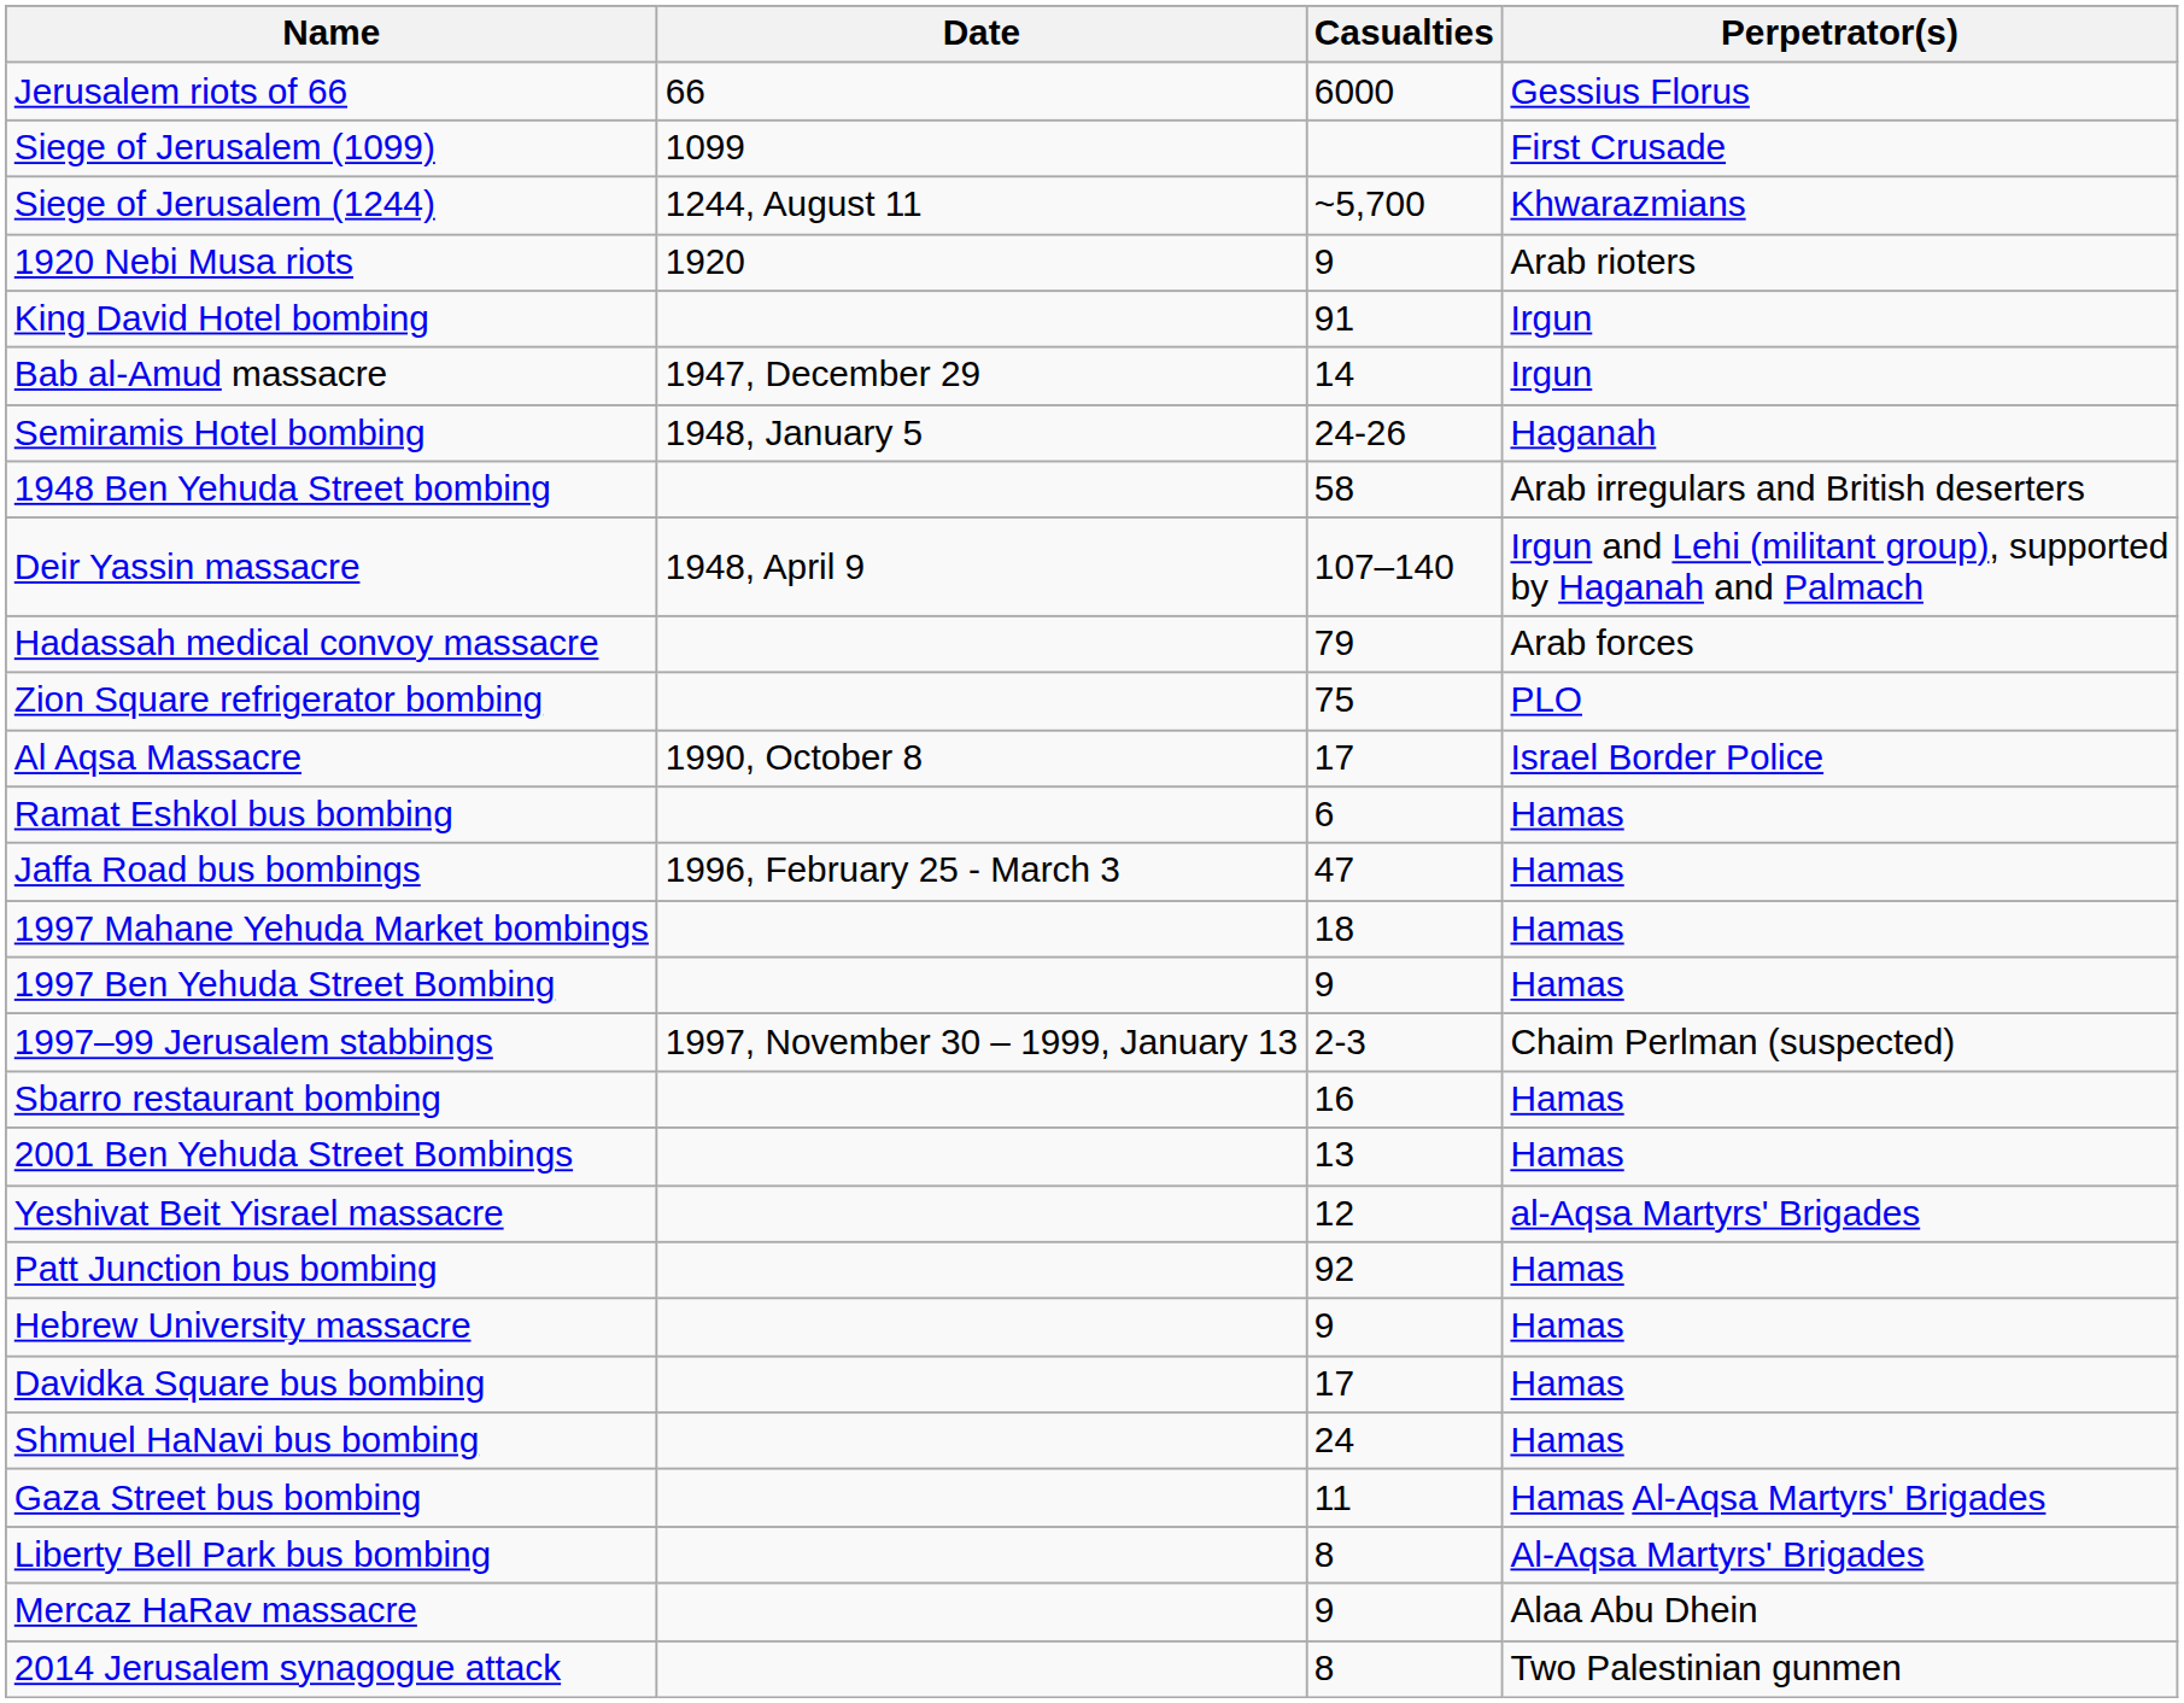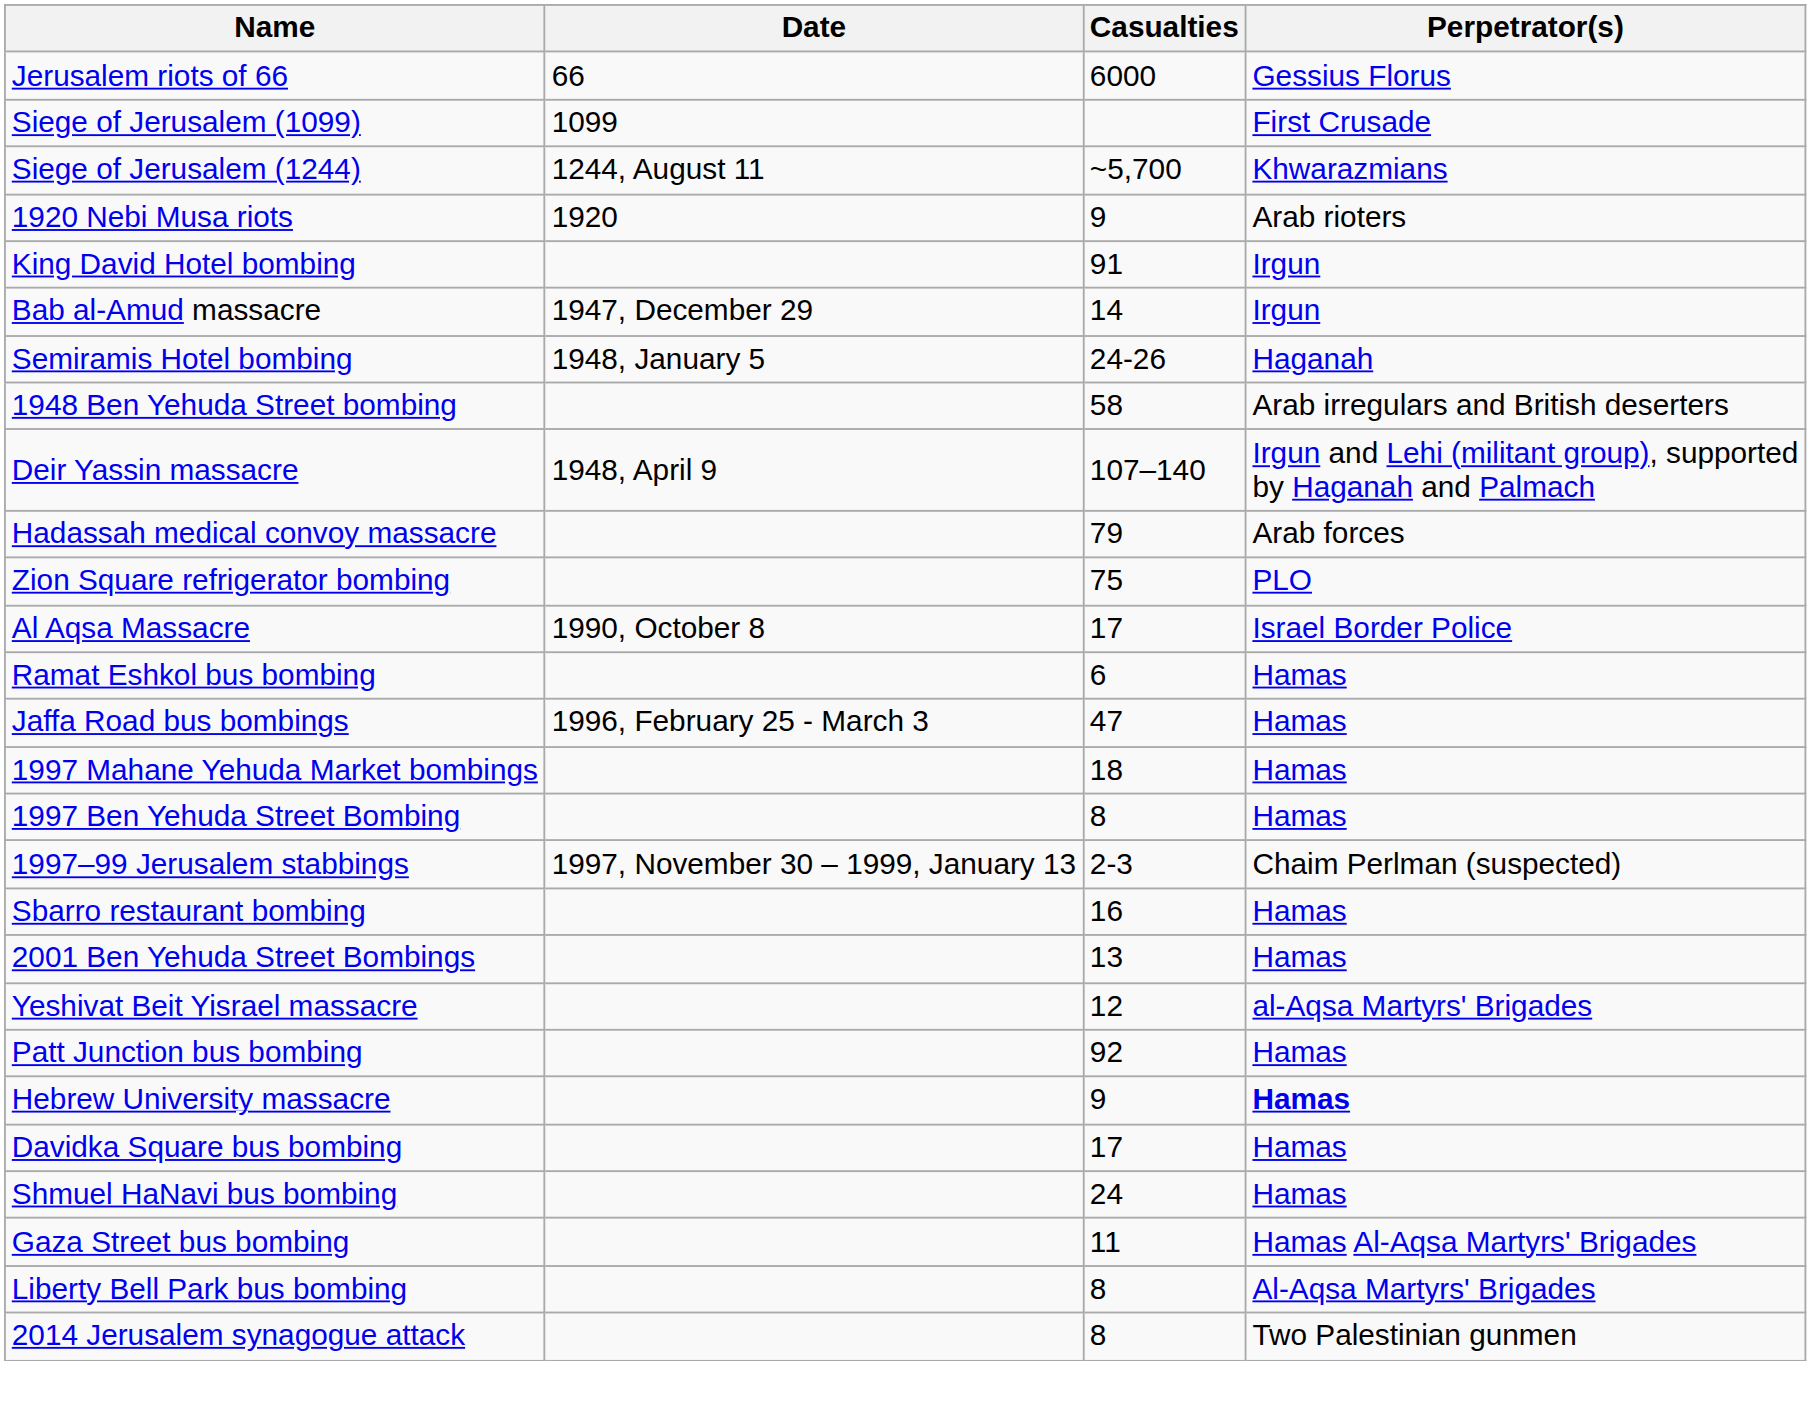 <table class="wikitable sortable">
 <tr>
 <th>Name</th>
 <th>Date</th>
 <th>Casualties</th>
 <th>Perpetrator(s)</th>
 </tr>
 <tr>
 <td><a href='#'>Jerusalem riots of 66</a></td>
 <td>66</td>
 <td>6000</td>
 <td><a href='#'>Gessius Florus</a></td>
 </tr>
 <tr>
 <td><a href='#'>Siege of Jerusalem (1099)</a></td>
 <td>1099</td>
 <td></td>
 <td><a href='#'>First Crusade</a></td>
 </tr>
 <tr>
 <td><a href='#'>Siege of Jerusalem (1244)</a></td>
 <td>1244, August 11</td>
 <td>~5,700</td>
 <td><a href='#'>Khwarazmians</a></td>
 </tr>
 <tr>
 <td><a href='#'>1920 Nebi Musa riots</a></td>
 <td>1920</td>
 <td>9</td>
 <td>Arab rioters</td>
 </tr>
 <tr>
 <td><a href='#'>King David Hotel bombing</a></td>
 <td></td>
 <td>91</td>
 <td> <a href='#'>Irgun</a></td>
 </tr>
 <tr>
 <td><a href='#'>Bab al-Amud</a> massacre</td>
 <td>1947, December 29</td>
 <td>14</td>
 <td><a href='#'>Irgun</a></td>
 </tr>
 <tr>
 <td><a href='#'>Semiramis Hotel bombing</a></td>
 <td>1948, January 5</td>
 <td>24-26</td>
 <td><a href='#'>Haganah</a></td>
 </tr>
 <tr>
 <td><a href='#'>1948 Ben Yehuda Street bombing</a></td>
 <td></td>
 <td>58</td>
 <td>Arab irregulars and British deserters</td>
 </tr>
 <tr>
 <td><a href='#'>Deir Yassin massacre</a></td>
 <td>1948, April 9</td>
 <td>107–140</td>
 <td> <a href='#'>Irgun</a> and <a href='#'>Lehi (militant group)</a>, supported<br>by <a href='#'>Haganah</a> and <a href='#'>Palmach</a></td>
 </tr>
 <tr>
 <td><a href='#'>Hadassah medical convoy massacre</a></td>
 <td></td>
 <td>79</td>
 <td>Arab forces</td>
 </tr>
 <tr>
 <td><a href='#'>Zion Square refrigerator bombing</a></td>
 <td></td>
 <td>75</td>
 <td> <a href='#'>PLO</a></td>
 </tr>
 <tr>
 <td><a href='#'>Al Aqsa Massacre</a></td>
 <td>1990, October 8</td>
 <td>17</td>
 <td> <a href='#'>Israel Border Police</a></td>
 </tr>
 <tr>
 <td><a href='#'>Ramat Eshkol bus bombing</a></td>
 <td></td>
 <td>6</td>
 <td> <a href='#'>Hamas</a></td>
 </tr>
 <tr>
 <td><a href='#'>Jaffa Road bus bombings</a></td>
 <td>1996, February 25 - March 3</td>
 <td>47</td>
 <td> <a href='#'>Hamas</a></td>
 </tr>
 <tr>
 <td><a href='#'>1997 Mahane Yehuda Market bombings</a></td>
 <td></td>
 <td>18</td>
 <td> <a href='#'>Hamas</a></td>
 </tr>
 <tr>
 <td><a href='#'>1997 Ben Yehuda Street Bombing</a></td>
 <td></td>
-<td>9</td>
+<td>8</td>
 <td> <a href='#'>Hamas</a></td>
 </tr>
 <tr>
 <td><a href='#'>1997–99 Jerusalem stabbings</a></td>
 <td>1997, November 30 – 1999, January 13</td>
 <td>2-3</td>
 <td>Chaim Perlman (suspected)</td>
 </tr>
 <tr>
 <td><a href='#'>Sbarro restaurant bombing</a></td>
 <td></td>
 <td>16</td>
 <td> <a href='#'>Hamas</a></td>
 </tr>
 <tr>
 <td><a href='#'>2001 Ben Yehuda Street Bombings</a></td>
 <td></td>
 <td>13</td>
 <td> <a href='#'>Hamas</a></td>
 </tr>
 <tr>
 <td><a href='#'>Yeshivat Beit Yisrael massacre</a></td>
 <td></td>
 <td>12</td>
 <td><a href='#'>al-Aqsa Martyrs' Brigades</a></td>
 </tr>
 <tr>
 <td><a href='#'>Patt Junction bus bombing</a></td>
 <td></td>
 <td>92</td>
 <td> <a href='#'>Hamas</a></td>
 </tr>
 <tr>
 <td><a href='#'>Hebrew University massacre</a></td>
 <td></td>
 <td>9</td>
-<td> <a href='#'>Hamas</a></td>
+<td><strong> <a href='#'>Hamas</a></strong></td>
 </tr>
 <tr>
 <td><a href='#'>Davidka Square bus bombing</a></td>
 <td></td>
 <td>17</td>
 <td> <a href='#'>Hamas</a></td>
 </tr>
 <tr>
 <td><a href='#'>Shmuel HaNavi bus bombing</a></td>
 <td></td>
 <td>24</td>
 <td> <a href='#'>Hamas</a></td>
 </tr>
 <tr>
 <td><a href='#'>Gaza Street bus bombing</a></td>
 <td></td>
 <td>11</td>
 <td> <a href='#'>Hamas</a> <a href='#'>Al-Aqsa Martyrs' Brigades</a></td>
 </tr>
 <tr>
 <td><a href='#'>Liberty Bell Park bus bombing</a></td>
 <td></td>
 <td>8</td>
 <td><a href='#'>Al-Aqsa Martyrs' Brigades</a></td>
 </tr>
 <tr>
-<td><a href='#'>Mercaz HaRav massacre</a></td>
-<td></td>
-<td>9</td>
-<td>Alaa Abu Dhein</td>
-</tr>
-<tr>
 <td><a href='#'>2014 Jerusalem synagogue attack</a></td>
 <td></td>
 <td>8</td>
 <td>Two Palestinian gunmen</td>
 </tr>
 </table>
